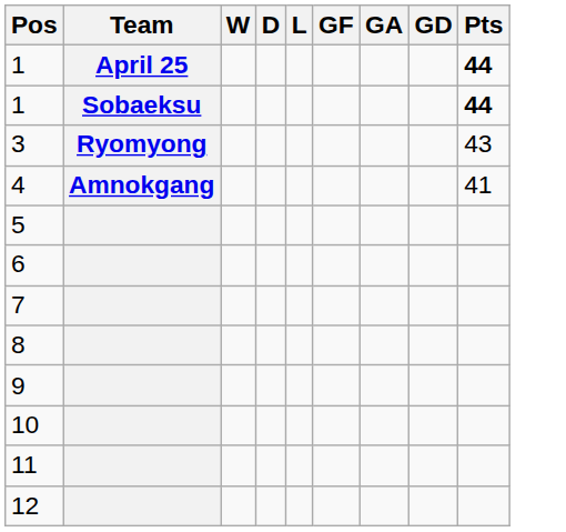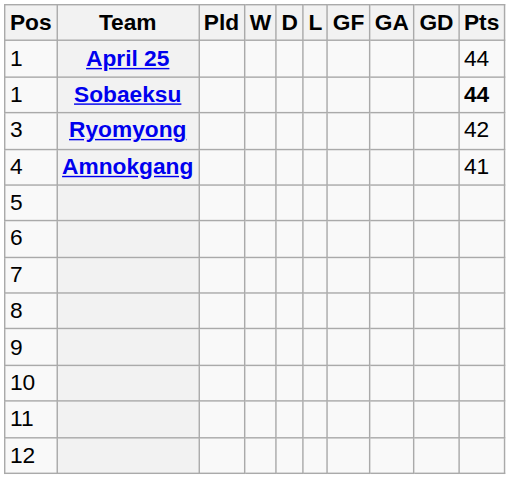 <table class="wikitable">
 <tr>
 <th>Pos</th>
 <th>Team</th>
+<th>Pld</th>
 <th>W</th>
 <th>D</th>
 <th>L</th>
 <th>GF</th>
 <th>GA</th>
 <th>GD</th>
 <th>Pts</th>
 </tr>
 <tr>
 <td>1</td>
 <th><a href='#'>April 25</a></th>
 <td></td>
 <td></td>
 <td></td>
 <td></td>
 <td></td>
 <td></td>
-<td><strong>44</strong></td>
+<td></td>
+<td>44</td>
 </tr>
 <tr>
 <td>1</td>
 <th><a href='#'>Sobaeksu</a></th>
+<td></td>
 <td></td>
 <td></td>
 <td></td>
 <td></td>
 <td></td>
 <td></td>
 <td><strong>44</strong></td>
 </tr>
 <tr>
 <td>3</td>
 <th><a href='#'>Ryomyong</a></th>
 <td></td>
 <td></td>
 <td></td>
 <td></td>
 <td></td>
 <td></td>
-<td>43</td>
+<td></td>
+<td>42</td>
 </tr>
 <tr>
 <td>4</td>
 <th><a href='#'>Amnokgang</a></th>
+<td></td>
 <td></td>
 <td></td>
 <td></td>
 <td></td>
 <td></td>
 <td></td>
 <td>41</td>
 </tr>
 <tr>
 <td>5</td>
 <th></th>
 <td></td>
 <td></td>
 <td></td>
 <td></td>
 <td></td>
 <td></td>
 <td></td>
+<td></td>
 </tr>
 <tr>
 <td>6</td>
 <th></th>
+<td></td>
 <td></td>
 <td></td>
 <td></td>
 <td></td>
 <td></td>
 <td></td>
 <td></td>
 </tr>
 <tr>
 <td>7</td>
 <th></th>
 <td></td>
 <td></td>
 <td></td>
 <td></td>
 <td></td>
 <td></td>
 <td></td>
+<td></td>
 </tr>
 <tr>
 <td>8</td>
 <th></th>
+<td></td>
 <td></td>
 <td></td>
 <td></td>
 <td></td>
 <td></td>
 <td></td>
 <td></td>
 </tr>
 <tr>
 <td>9</td>
 <th></th>
 <td></td>
 <td></td>
 <td></td>
 <td></td>
 <td></td>
 <td></td>
 <td></td>
+<td></td>
 </tr>
 <tr>
 <td>10</td>
 <th></th>
+<td></td>
 <td></td>
 <td></td>
 <td></td>
 <td></td>
 <td></td>
 <td></td>
 <td></td>
 </tr>
 <tr>
 <td>11</td>
 <th></th>
 <td></td>
 <td></td>
 <td></td>
 <td></td>
 <td></td>
 <td></td>
 <td></td>
+<td></td>
 </tr>
 <tr>
 <td>12</td>
 <th></th>
 <td></td>
 <td></td>
 <td></td>
 <td></td>
 <td></td>
 <td></td>
 <td></td>
+<td></td>
 </tr>
 </table>
